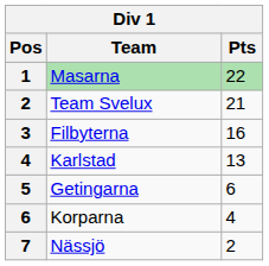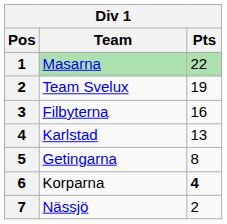 <table class="wikitable">
 <tr>
 <th colspan="3">Div 1</th>
 </tr>
 <tr>
 <th width=20>Pos</th>
 <th width=150>Team</th>
 <th width=30>Pts</th>
 </tr>
 <tr style="background:#ACE1AF;">
 <th>1</th>
 <td><a href='#'>Masarna</a></td>
 <td>22</td>
 </tr>
 <tr>
 <th>2</th>
 <td><a href='#'>Team Svelux</a></td>
-<td>21</td>
+<td>19</td>
 </tr>
 <tr>
 <th>3</th>
 <td><a href='#'>Filbyterna</a></td>
 <td>16</td>
 </tr>
 <tr>
 <th>4</th>
 <td><a href='#'>Karlstad</a></td>
 <td>13</td>
 </tr>
 <tr>
 <th>5</th>
 <td><a href='#'>Getingarna</a></td>
-<td>6</td>
+<td>8</td>
 </tr>
 <tr>
 <th>6</th>
 <td>Korparna</td>
-<td>4</td>
+<td><strong>4</strong></td>
 </tr>
 <tr>
 <th>7</th>
 <td><a href='#'>Nässjö</a></td>
 <td>2</td>
 </tr>
 </table>
